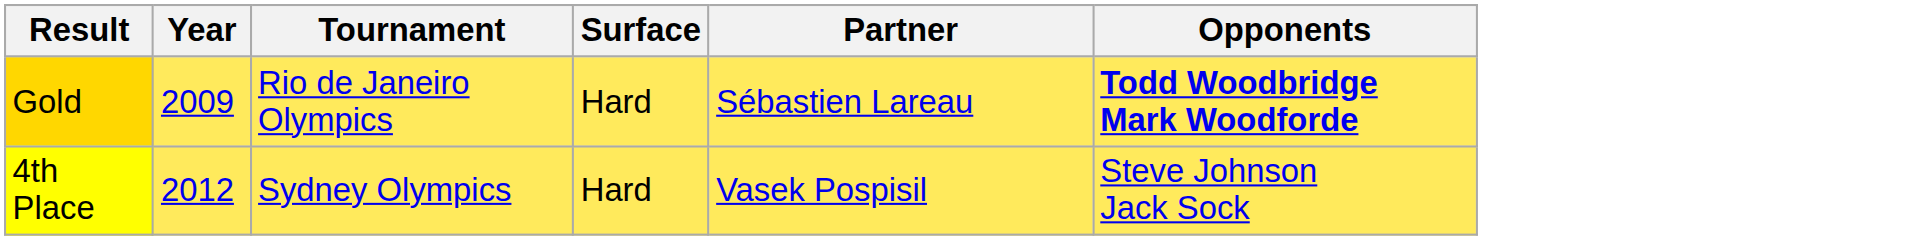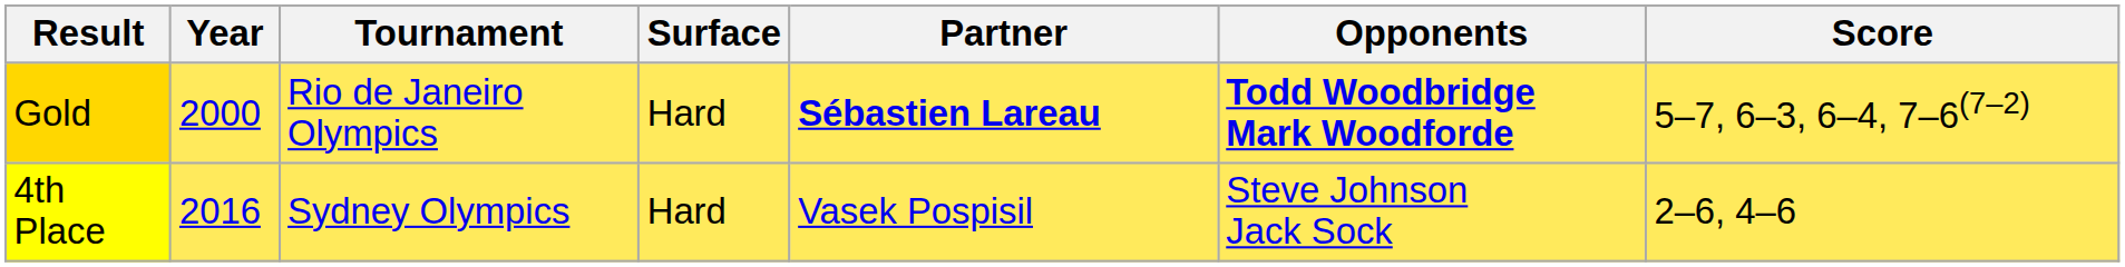 <table class="sortable wikitable">
 <tr>
 <th style="width:65px;">Result</th>
 <th style="width:40px;">Year</th>
 <th style="width:150px;">Tournament</th>
 <th style="width:50px;">Surface</th>
 <th style="width:180px;">Partner</th>
 <th style="width:180px;">Opponents</th>
+<th style="width:200px;" class="unsortable">Score</th>
 </tr>
 <tr style="background:#ffea5c;">
 <td style="background:gold;">Gold</td>
-<td><a href='#'>2009</a></td>
+<td><a href='#'>2000</a></td>
 <td><a href='#'>Rio de Janeiro Olympics</a></td>
 <td>Hard</td>
-<td> <a href='#'>Sébastien Lareau</a></td>
+<td><strong> <a href='#'>Sébastien Lareau</a></strong></td>
 <td><strong> <a href='#'>Todd Woodbridge</a> <br>  <a href='#'>Mark Woodforde</a></strong></td>
+<td>5–7, 6–3, 6–4, 7–6<sup>(7–2)</sup></td>
 </tr>
 <tr style="background:#ffea5c;">
 <td style="background:yellow;">4th Place</td>
-<td><a href='#'>2012</a></td>
+<td><a href='#'>2016</a></td>
 <td><a href='#'>Sydney Olympics</a></td>
 <td>Hard</td>
 <td> <a href='#'>Vasek Pospisil</a></td>
 <td> <a href='#'>Steve Johnson</a> <br>  <a href='#'>Jack Sock</a></td>
+<td>2–6, 4–6</td>
 </tr>
 </table>
